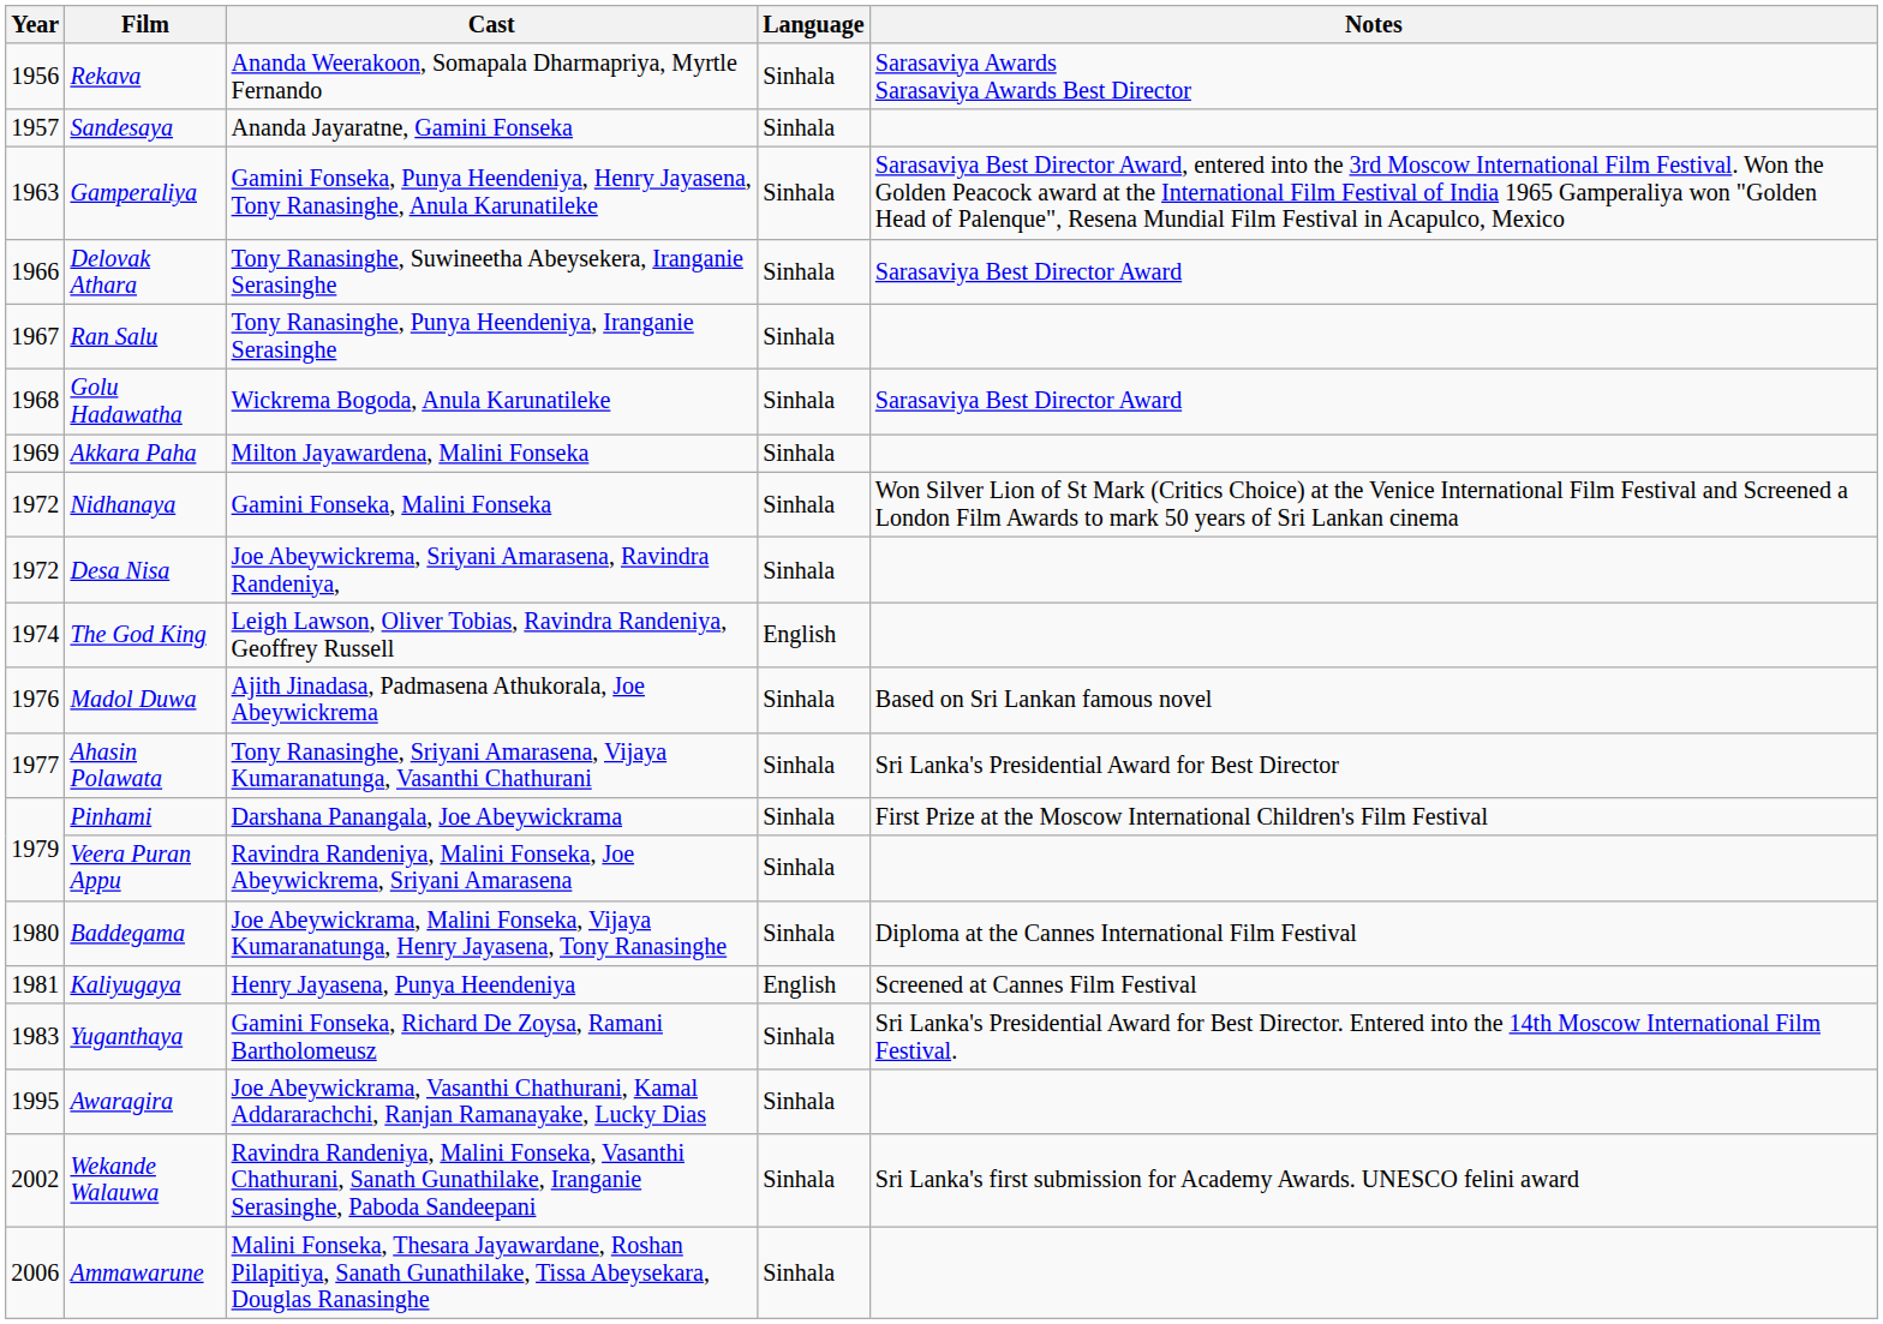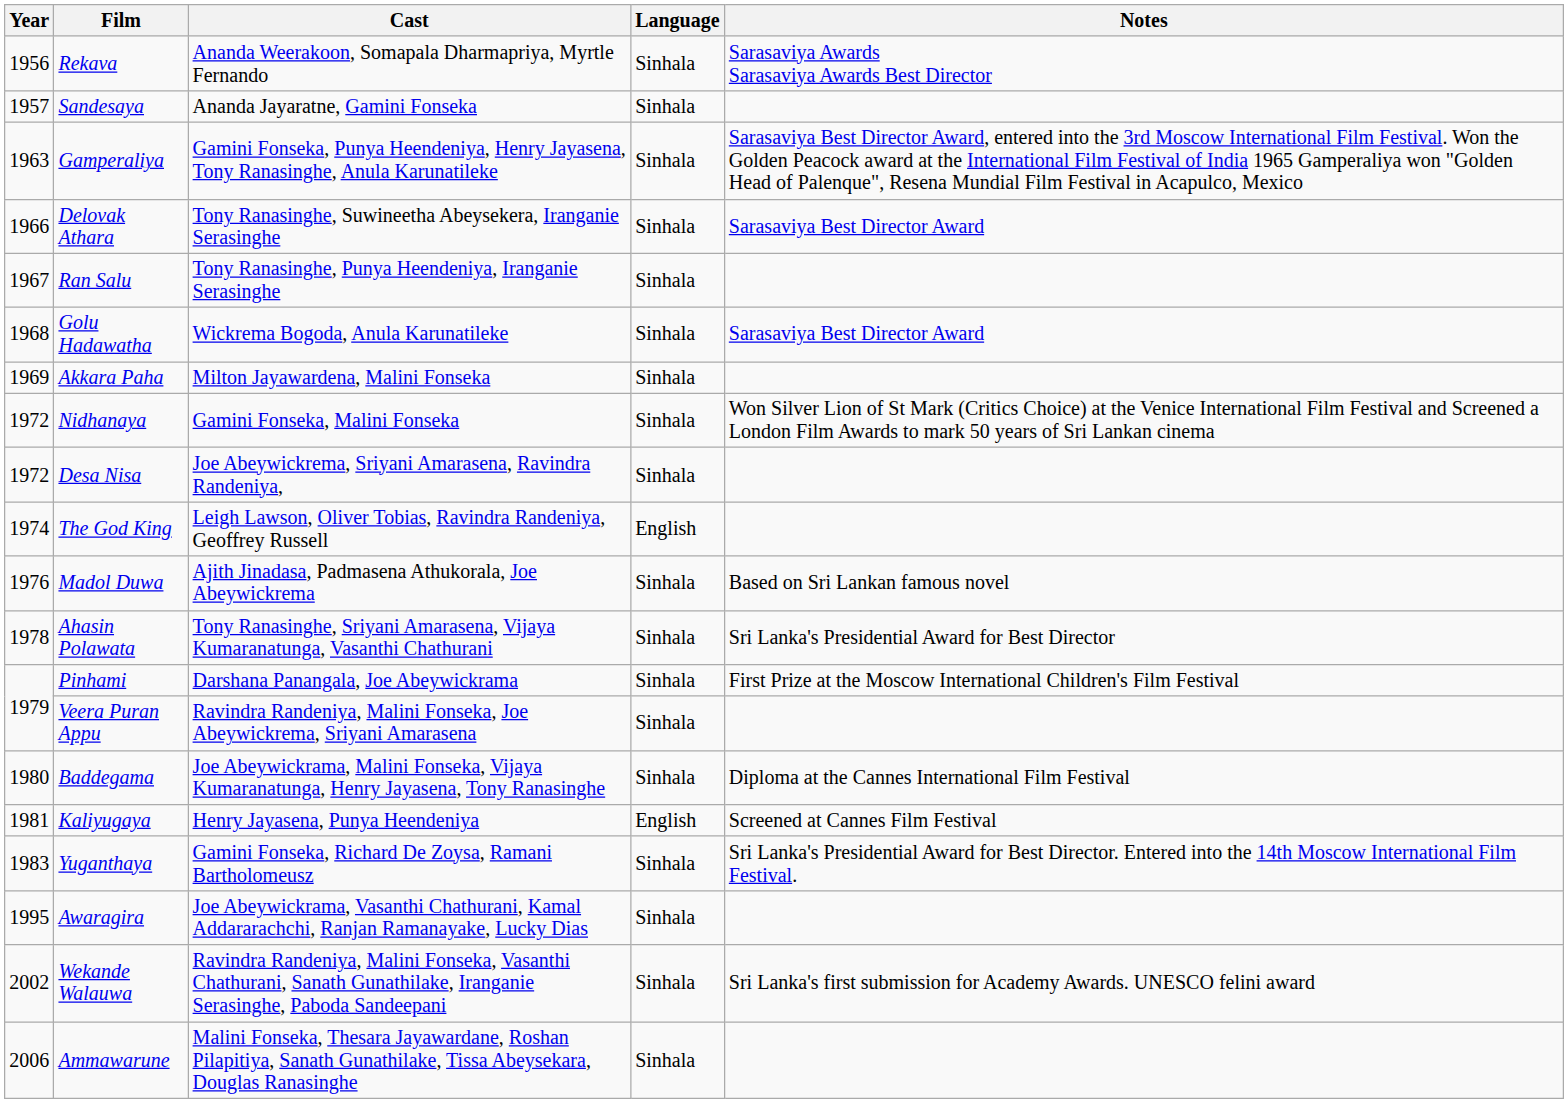 <table class="wikitable">
 <tr>
 <th>Year</th>
 <th>Film</th>
 <th>Cast</th>
 <th>Language</th>
 <th>Notes</th>
 </tr>
 <tr>
 <td>1956</td>
 <td><em><a href='#'>Rekava</a></em></td>
 <td><a href='#'>Ananda Weerakoon</a>, Somapala Dharmapriya, Myrtle Fernando</td>
 <td>Sinhala</td>
 <td><a href='#'>Sarasaviya Awards</a><br><a href='#'>Sarasaviya Awards Best Director</a></td>
 </tr>
 <tr>
 <td>1957</td>
 <td><em><a href='#'>Sandesaya</a> </em></td>
 <td>Ananda Jayaratne, <a href='#'>Gamini Fonseka</a></td>
 <td>Sinhala</td>
 <td></td>
 </tr>
 <tr>
 <td>1963</td>
 <td><em><a href='#'>Gamperaliya</a> </em></td>
 <td><a href='#'>Gamini Fonseka</a>, <a href='#'>Punya Heendeniya</a>, <a href='#'>Henry Jayasena</a>, <a href='#'>Tony Ranasinghe</a>,  <a href='#'>Anula Karunatileke</a></td>
 <td>Sinhala</td>
 <td><a href='#'>Sarasaviya Best Director Award</a>, entered into the <a href='#'>3rd Moscow International Film Festival</a>. Won the Golden Peacock award at the <a href='#'>International Film Festival of India</a> 1965 Gamperaliya won "Golden Head of Palenque", Resena Mundial Film Festival in Acapulco, Mexico</td>
 </tr>
 <tr>
 <td>1966</td>
 <td><em><a href='#'>Delovak Athara</a></em></td>
 <td><a href='#'>Tony Ranasinghe</a>, Suwineetha Abeysekera, <a href='#'>Iranganie Serasinghe</a></td>
 <td>Sinhala</td>
 <td><a href='#'>Sarasaviya Best Director Award</a></td>
 </tr>
 <tr>
 <td>1967</td>
 <td><em><a href='#'>Ran Salu</a> </em></td>
 <td><a href='#'>Tony Ranasinghe</a>, <a href='#'>Punya Heendeniya</a>, <a href='#'>Iranganie Serasinghe</a></td>
 <td>Sinhala</td>
 <td></td>
 </tr>
 <tr>
 <td>1968</td>
 <td><em><a href='#'>Golu Hadawatha</a> </em></td>
 <td><a href='#'>Wickrema Bogoda</a>, <a href='#'>Anula Karunatileke</a></td>
 <td>Sinhala</td>
 <td><a href='#'>Sarasaviya Best Director Award</a></td>
 </tr>
 <tr>
 <td>1969</td>
 <td><em><a href='#'>Akkara Paha</a></em></td>
 <td><a href='#'>Milton Jayawardena</a>, <a href='#'>Malini Fonseka</a></td>
 <td>Sinhala</td>
 <td></td>
 </tr>
 <tr>
 <td>1972</td>
 <td><em><a href='#'>Nidhanaya</a></em></td>
 <td><a href='#'>Gamini Fonseka</a>, <a href='#'>Malini Fonseka</a></td>
 <td>Sinhala</td>
 <td>Won Silver Lion of St Mark (Critics Choice) at the Venice International Film Festival and Screened a London Film Awards to mark 50 years of Sri Lankan cinema</td>
 </tr>
 <tr>
 <td>1972</td>
 <td><em><a href='#'>Desa Nisa</a></em></td>
 <td><a href='#'>Joe Abeywickrema</a>, <a href='#'>Sriyani Amarasena</a>, <a href='#'>Ravindra Randeniya</a>,</td>
 <td>Sinhala</td>
 <td></td>
 </tr>
 <tr>
 <td>1974</td>
 <td><em><a href='#'>The God King</a> </em></td>
 <td><a href='#'>Leigh Lawson</a>, <a href='#'>Oliver Tobias</a>, <a href='#'>Ravindra Randeniya</a>, Geoffrey Russell</td>
 <td>English</td>
 <td></td>
 </tr>
 <tr>
 <td>1976</td>
 <td><em><a href='#'>Madol Duwa</a> </em></td>
 <td><a href='#'>Ajith Jinadasa</a>, Padmasena Athukorala, <a href='#'>Joe Abeywickrema</a></td>
 <td>Sinhala</td>
 <td>Based on Sri Lankan famous novel</td>
 </tr>
 <tr>
-<td>1977</td>
+<td>1978</td>
 <td><em><a href='#'>Ahasin Polawata</a></em></td>
 <td><a href='#'>Tony Ranasinghe</a>, <a href='#'>Sriyani Amarasena</a>, <a href='#'>Vijaya Kumaranatunga</a>,  <a href='#'>Vasanthi Chathurani</a></td>
 <td>Sinhala</td>
 <td>Sri Lanka's Presidential Award for Best Director</td>
 </tr>
 <tr>
 <td rowspan="2">1979</td>
 <td><em><a href='#'>Pinhami</a></em></td>
 <td><a href='#'>Darshana Panangala</a>, <a href='#'>Joe Abeywickrama</a></td>
 <td>Sinhala</td>
 <td>First Prize at the Moscow International Children's Film Festival</td>
 </tr>
 <tr>
 <td><em><a href='#'>Veera Puran Appu</a></em></td>
 <td><a href='#'>Ravindra Randeniya</a>, <a href='#'>Malini Fonseka</a>, <a href='#'>Joe Abeywickrema</a>, <a href='#'>Sriyani Amarasena</a></td>
 <td>Sinhala</td>
 <td></td>
 </tr>
 <tr>
 <td>1980</td>
 <td><em><a href='#'>Baddegama</a></em></td>
 <td><a href='#'>Joe Abeywickrama</a>, <a href='#'>Malini Fonseka</a>, <a href='#'>Vijaya Kumaranatunga</a>, <a href='#'>Henry Jayasena</a>, <a href='#'>Tony Ranasinghe</a></td>
 <td>Sinhala</td>
 <td>Diploma at the Cannes International Film Festival</td>
 </tr>
 <tr>
 <td>1981</td>
 <td><em><a href='#'>Kaliyugaya</a></em></td>
 <td><a href='#'>Henry Jayasena</a>, <a href='#'>Punya Heendeniya</a></td>
 <td>English</td>
 <td>Screened at Cannes Film Festival</td>
 </tr>
 <tr>
 <td>1983</td>
 <td><em><a href='#'>Yuganthaya</a></em></td>
 <td><a href='#'>Gamini Fonseka</a>, <a href='#'>Richard De Zoysa</a>, <a href='#'>Ramani Bartholomeusz</a></td>
 <td>Sinhala</td>
 <td>Sri Lanka's Presidential Award for Best Director. Entered into the <a href='#'>14th Moscow International Film Festival</a>.</td>
 </tr>
 <tr>
 <td>1995</td>
 <td><em><a href='#'>Awaragira</a></em></td>
 <td><a href='#'>Joe Abeywickrama</a>, <a href='#'>Vasanthi Chathurani</a>, <a href='#'>Kamal Addararachchi</a>, <a href='#'>Ranjan Ramanayake</a>, <a href='#'>Lucky Dias</a></td>
 <td>Sinhala</td>
 <td></td>
 </tr>
 <tr>
 <td>2002</td>
 <td><em><a href='#'>Wekande Walauwa</a></em></td>
 <td><a href='#'>Ravindra Randeniya</a>, <a href='#'>Malini Fonseka</a>, <a href='#'>Vasanthi Chathurani</a>, <a href='#'>Sanath Gunathilake</a>, <a href='#'>Iranganie Serasinghe</a>, <a href='#'>Paboda Sandeepani</a></td>
 <td>Sinhala</td>
 <td>Sri Lanka's first submission for Academy Awards. UNESCO felini award</td>
 </tr>
 <tr>
 <td>2006</td>
 <td><em><a href='#'>Ammawarune</a></em></td>
 <td><a href='#'>Malini Fonseka</a>, <a href='#'>Thesara Jayawardane</a>, <a href='#'>Roshan Pilapitiya</a>, <a href='#'>Sanath Gunathilake</a>, <a href='#'>Tissa Abeysekara</a>, <a href='#'>Douglas Ranasinghe</a></td>
 <td>Sinhala</td>
 <td></td>
 </tr>
 </table>
